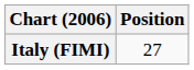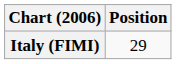 <table class="wikitable plainrowheaders" style="text-align:center;">
 <tr>
 <th>Chart (2006)</th>
 <th>Position</th>
 </tr>
 <tr>
 <th scope="row">Italy (FIMI)</th>
-<td>27</td>
+<td>29</td>
 </tr>
 </table>
